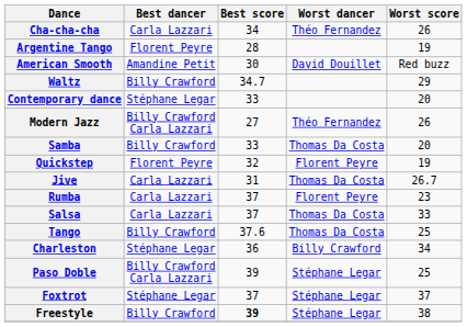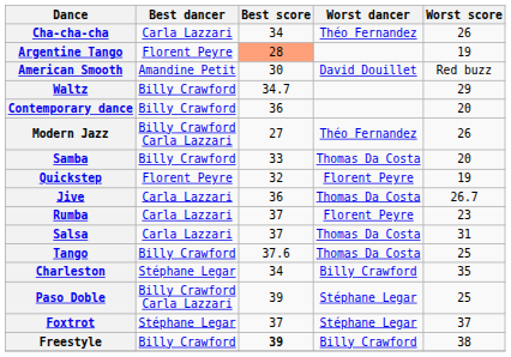 <table class="wikitable sortable" style="text-align:center;">
 <tr>
 <th>Dance</th>
 <th class="sortable">Best dancer</th>
 <th>Best score</th>
 <th class="sortable">Worst dancer</th>
 <th>Worst score</th>
 </tr>
 <tr>
 <th><a href='#'>Cha-cha-cha</a></th>
 <td><a href='#'>Carla Lazzari</a></td>
 <td>34</td>
 <td><a href='#'>Théo Fernandez</a></td>
 <td>26</td>
 </tr>
 <tr>
 <th><a href='#'>Argentine Tango</a></th>
 <td><a href='#'>Florent Peyre</a><br></td>
-<td>28</td>
+<td style="background: lightsalmon;">28</td>
 <td></td>
 <td>19</td>
 </tr>
 <tr>
 <th><a href='#'>American Smooth</a></th>
 <td><a href='#'>Amandine Petit</a></td>
 <td>30</td>
 <td><a href='#'>David Douillet</a></td>
 <td>Red buzz</td>
 </tr>
 <tr>
 <th><a href='#'>Waltz</a></th>
 <td><a href='#'>Billy Crawford</a></td>
 <td>34.7</td>
 <td><br></td>
 <td>29</td>
 </tr>
 <tr>
 <th><a href='#'>Contemporary dance</a></th>
-<td><a href='#'>Stéphane Legar</a></td>
-<td>33</td>
+<td><a href='#'>Billy Crawford</a></td>
+<td>36</td>
 <td><br></td>
 <td>20</td>
 </tr>
 <tr>
 <th>Modern Jazz</th>
 <td><a href='#'>Billy Crawford</a><br><a href='#'>Carla Lazzari</a></td>
 <td>27</td>
 <td><a href='#'>Théo Fernandez</a></td>
 <td>26</td>
 </tr>
 <tr>
 <th><a href='#'>Samba</a></th>
 <td><a href='#'>Billy Crawford</a></td>
 <td>33</td>
 <td><a href='#'>Thomas Da Costa</a></td>
 <td>20</td>
 </tr>
 <tr>
 <th><a href='#'>Quickstep</a></th>
 <td><a href='#'>Florent Peyre</a></td>
 <td>32</td>
 <td><a href='#'>Florent Peyre</a></td>
 <td>19</td>
 </tr>
 <tr>
 <th><a href='#'>Jive</a></th>
 <td><a href='#'>Carla Lazzari</a></td>
-<td>31</td>
+<td>36</td>
 <td><a href='#'>Thomas Da Costa</a></td>
 <td>26.7</td>
 </tr>
 <tr>
 <th><a href='#'>Rumba</a></th>
 <td><a href='#'>Carla Lazzari</a></td>
 <td>37</td>
 <td><a href='#'>Florent Peyre</a></td>
 <td>23</td>
 </tr>
 <tr>
 <th><a href='#'>Salsa</a></th>
 <td><a href='#'>Carla Lazzari</a></td>
 <td>37</td>
 <td><a href='#'>Thomas Da Costa</a></td>
-<td>33</td>
+<td>31</td>
 </tr>
 <tr>
 <th><a href='#'>Tango</a></th>
 <td><a href='#'>Billy Crawford</a></td>
 <td>37.6</td>
 <td><a href='#'>Thomas Da Costa</a></td>
 <td>25</td>
 </tr>
 <tr>
 <th><a href='#'>Charleston</a></th>
 <td><a href='#'>Stéphane Legar</a></td>
-<td>36</td>
+<td>34</td>
 <td><a href='#'>Billy Crawford</a></td>
-<td>34</td>
+<td>35</td>
 </tr>
 <tr>
 <th><a href='#'>Paso Doble</a></th>
 <td><a href='#'>Billy Crawford</a><br><a href='#'>Carla Lazzari</a></td>
 <td>39</td>
 <td><a href='#'>Stéphane Legar</a></td>
 <td>25</td>
 </tr>
 <tr>
 <th><a href='#'>Foxtrot</a></th>
 <td><a href='#'>Stéphane Legar</a></td>
 <td>37</td>
 <td><a href='#'>Stéphane Legar</a></td>
 <td>37</td>
 </tr>
 <tr>
 <th>Freestyle</th>
 <td><a href='#'>Billy Crawford</a></td>
 <td><strong>39</strong></td>
-<td><a href='#'>Stéphane Legar</a></td>
+<td><a href='#'>Billy Crawford</a></td>
 <td>38</td>
 </tr>
 <tr>
 </tr>
 </table>
